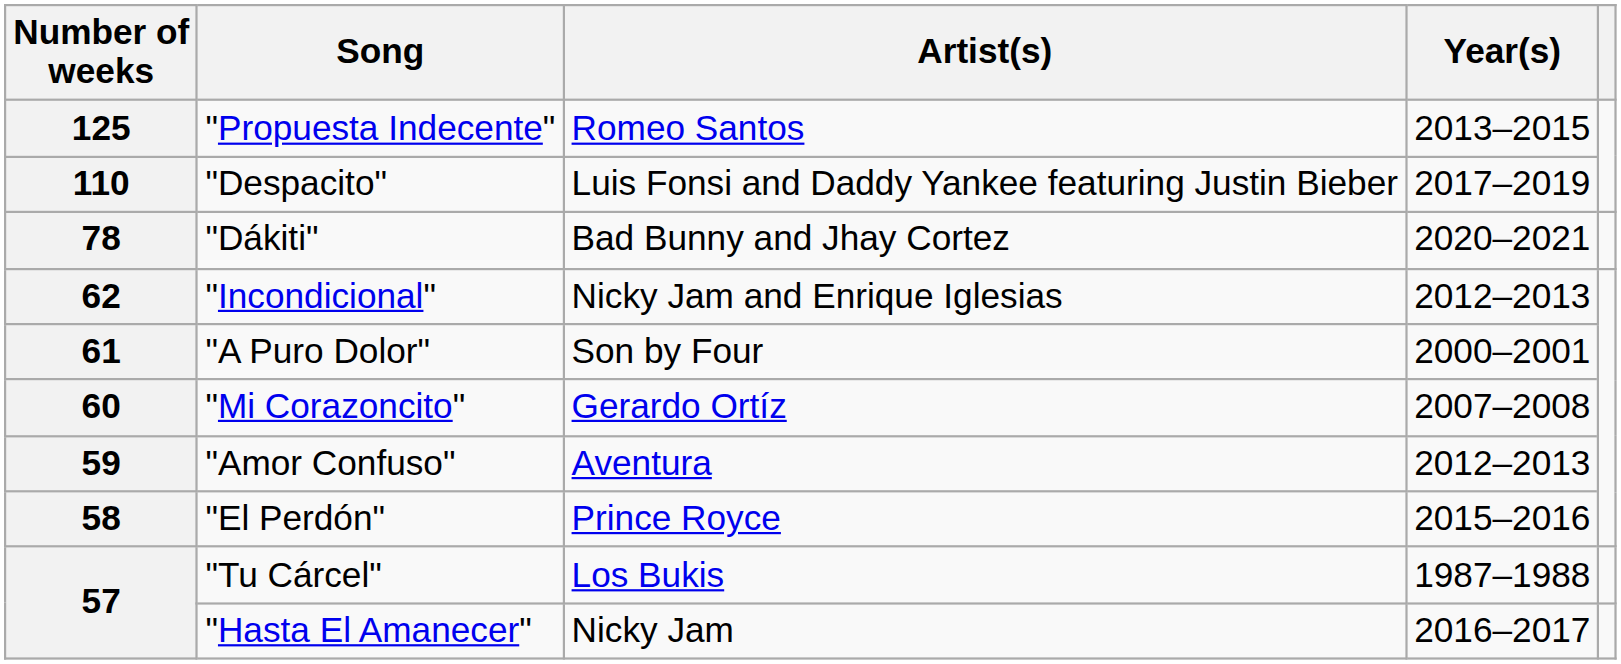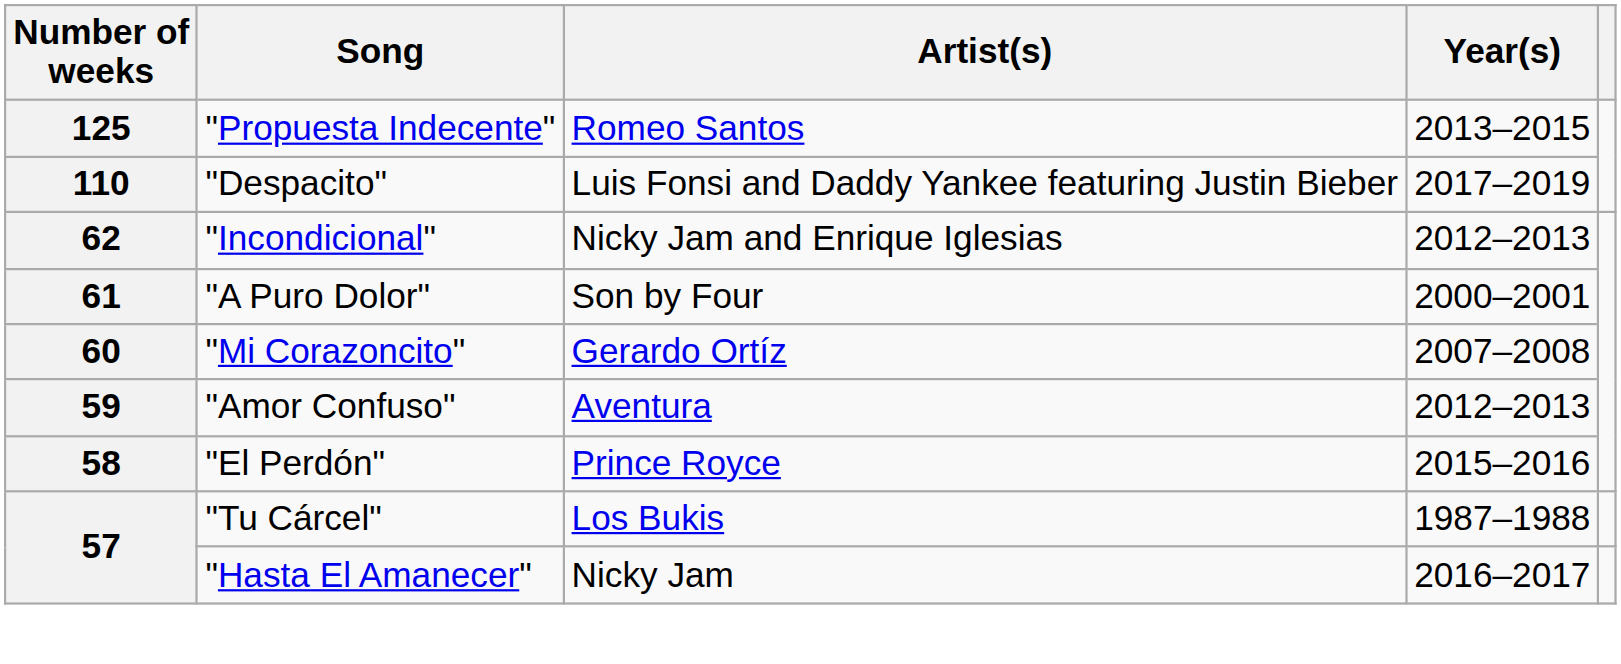 <table class="wikitable plainrowheaders">
 <tr>
 <th>Number of<br>weeks</th>
 <th>Song</th>
 <th>Artist(s)</th>
 <th>Year(s)</th>
 <th></th>
 </tr>
 <tr>
 <th scope="row" style="text-align:center">125</th>
 <td>"<a href='#'>Propuesta Indecente</a>"</td>
 <td><a href='#'>Romeo Santos</a></td>
 <td>2013–2015</td>
 <td rowspan="2"></td>
 </tr>
 <tr>
 <th scope="row" style="text-align:center">110</th>
 <td>"Despacito"</td>
 <td>Luis Fonsi and Daddy Yankee featuring Justin Bieber</td>
 <td>2017–2019</td>
-</tr>
-<tr>
-<th scope="row" style="text-align:center">78</th>
-<td>"Dákiti"</td>
-<td>Bad Bunny and Jhay Cortez</td>
-<td>2020–2021</td>
-<td></td>
 </tr>
 <tr>
 <th scope="row" style="text-align:center">62</th>
 <td>"<a href='#'>Incondicional</a>"</td>
 <td>Nicky Jam and Enrique Iglesias</td>
 <td>2012–2013</td>
 <td rowspan="5"></td>
 </tr>
 <tr>
 <th scope="row" style="text-align:center">61</th>
 <td>"A Puro Dolor"</td>
 <td>Son by Four</td>
 <td>2000–2001</td>
 </tr>
 <tr>
 <th scope="row" style="text-align:center">60</th>
 <td>"<a href='#'>Mi Corazoncito</a>"</td>
 <td><a href='#'>Gerardo Ortíz</a></td>
 <td>2007–2008</td>
 </tr>
 <tr>
 <th scope="row" style="text-align:center">59</th>
 <td>"Amor Confuso"</td>
 <td><a href='#'>Aventura</a></td>
 <td>2012–2013</td>
 </tr>
 <tr>
 <th scope="row" style="text-align:center">58</th>
 <td>"El Perdón"</td>
 <td><a href='#'>Prince Royce</a></td>
 <td>2015–2016</td>
 </tr>
 <tr>
 <th scope="row" style="text-align:center" rowspan="2">57</th>
 <td>"Tu Cárcel"</td>
 <td><a href='#'>Los Bukis</a></td>
 <td>1987–1988</td>
 <td></td>
 </tr>
 <tr>
 <td>"<a href='#'>Hasta El Amanecer</a>"</td>
 <td>Nicky Jam</td>
 <td>2016–2017</td>
 <td></td>
 </tr>
 </table>
